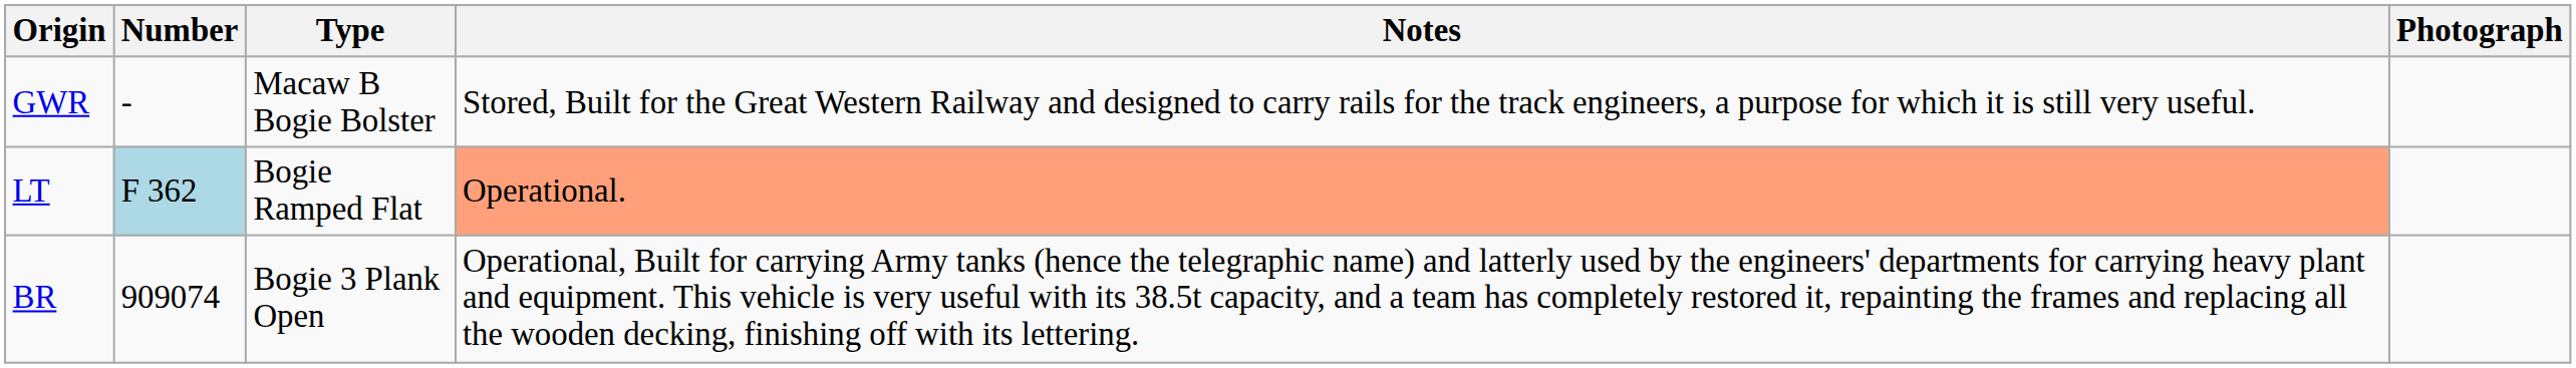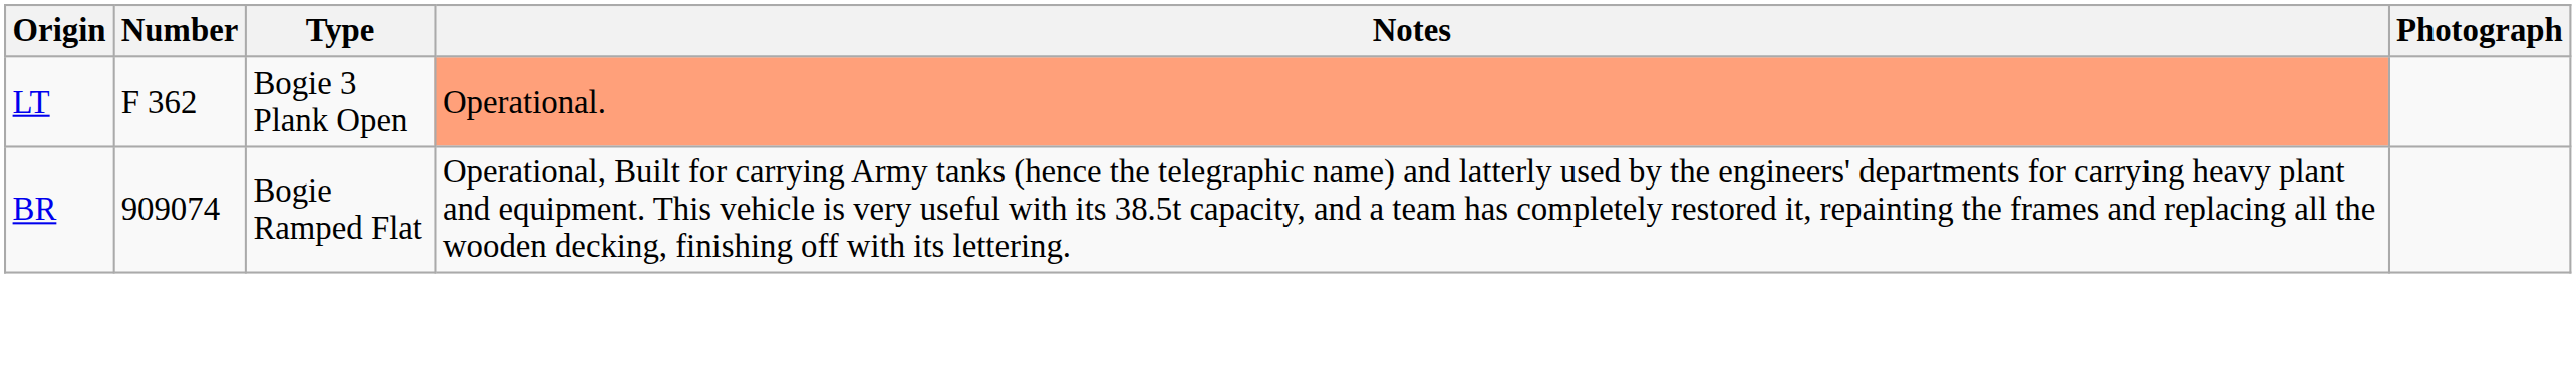 <table class="wikitable">
 <tr>
 <th>Origin</th>
 <th>Number</th>
 <th>Type</th>
 <th>Notes</th>
 <th>Photograph</th>
 </tr>
 <tr>
-<td><a href='#'>GWR</a></td>
-<td>-</td>
-<td>Macaw B Bogie Bolster</td>
-<td>Stored, Built for the Great Western Railway and designed to carry rails for the track engineers, a purpose for which it is still very useful.</td>
-<td></td>
-</tr>
-<tr>
 <td><a href='#'>LT</a></td>
-<td style="background: lightblue;">F 362</td>
-<td>Bogie Ramped Flat</td>
+<td>F 362</td>
+<td>Bogie 3 Plank Open</td>
 <td style="background: lightsalmon;">Operational.</td>
 <td></td>
 </tr>
 <tr>
 <td><a href='#'>BR</a></td>
 <td>909074</td>
-<td>Bogie 3 Plank Open</td>
+<td>Bogie Ramped Flat</td>
 <td>Operational, Built for carrying Army tanks (hence the telegraphic name) and latterly used by the engineers' departments for carrying heavy plant and equipment. This vehicle is very useful with its 38.5t capacity, and a team has completely restored it, repainting the frames and replacing all the wooden decking, finishing off with its lettering.</td>
 <td></td>
 </tr>
 </table>
